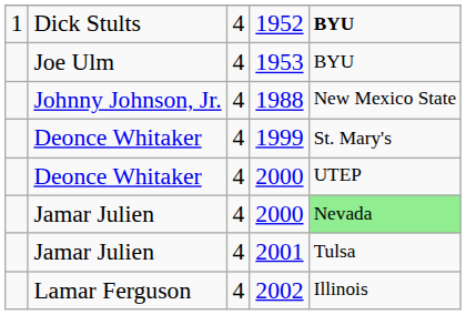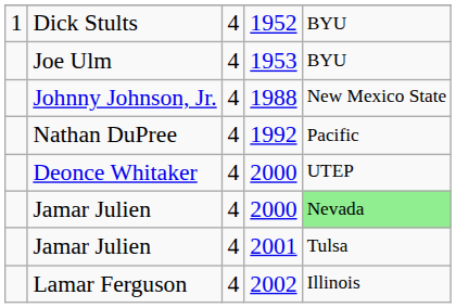 <table class="wikitable">
 <tr>
 </tr>
 <tr>
 <td>1</td>
 <td>Dick Stults</td>
 <td>4</td>
 <td><a href='#'>1952</a></td>
-<td style="font-size:80%;"><strong>BYU</strong></td>
+<td style="font-size:80%;">BYU</td>
 </tr>
 <tr>
 <td></td>
 <td>Joe Ulm</td>
 <td>4</td>
 <td><a href='#'>1953</a></td>
 <td style="font-size:80%;">BYU</td>
 </tr>
 <tr>
 <td></td>
 <td><a href='#'>Johnny Johnson, Jr.</a></td>
 <td>4</td>
 <td><a href='#'>1988</a></td>
 <td style="font-size:80%;">New Mexico State</td>
 </tr>
 <tr>
 <td></td>
-<td><a href='#'>Deonce Whitaker</a></td>
+<td>Nathan DuPree</td>
 <td>4</td>
-<td><a href='#'>1999</a></td>
-<td style="font-size:80%;">St. Mary's</td>
+<td><a href='#'>1992</a></td>
+<td style="font-size:80%;">Pacific</td>
 </tr>
 <tr>
 <td></td>
 <td><a href='#'>Deonce Whitaker</a></td>
 <td>4</td>
 <td><a href='#'>2000</a></td>
 <td style="font-size:80%;">UTEP</td>
 </tr>
 <tr>
 <td></td>
 <td>Jamar Julien</td>
 <td>4</td>
 <td><a href='#'>2000</a></td>
 <td style="background: lightgreen; font-size:80%;">Nevada</td>
 </tr>
 <tr>
 <td></td>
 <td>Jamar Julien</td>
 <td>4</td>
 <td><a href='#'>2001</a></td>
 <td style="font-size:80%;">Tulsa</td>
 </tr>
 <tr>
 <td></td>
 <td>Lamar Ferguson</td>
 <td>4</td>
 <td><a href='#'>2002</a></td>
 <td style="font-size:80%;">Illinois</td>
 </tr>
 </table>
